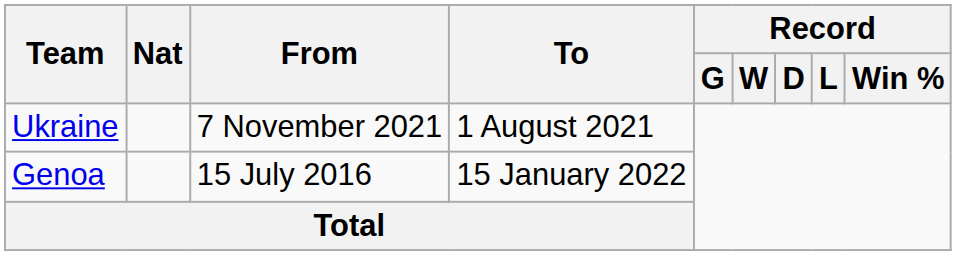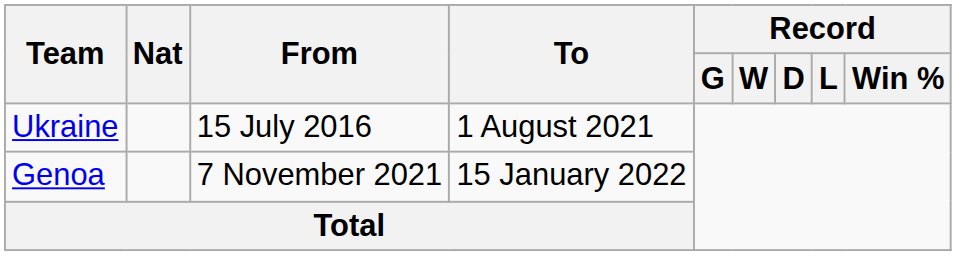 <table class=wikitable style="text-align:center">
 <tr>
 <th rowspan=2>Team</th>
 <th rowspan=2>Nat</th>
 <th rowspan=2>From</th>
 <th rowspan=2>To</th>
 <th colspan=9>Record</th>
 </tr>
 <tr>
 <th>G</th>
 <th>W</th>
 <th>D</th>
 <th>L</th>
 <th>Win %</th>
 </tr>
 <tr>
 <td align=left><a href='#'>Ukraine</a></td>
 <td></td>
-<td align=left>7 November 2021</td>
+<td align=left>15 July 2016</td>
 <td align=left>1 August 2021<br></td>
 </tr>
 <tr>
 <td align=left><a href='#'>Genoa</a></td>
 <td></td>
-<td align=left>15 July 2016</td>
+<td align=left>7 November 2021</td>
 <td align=left>15 January 2022<br></td>
 </tr>
 <tr>
 <th colspan=4>Total<br></th>
 </tr>
 </table>
